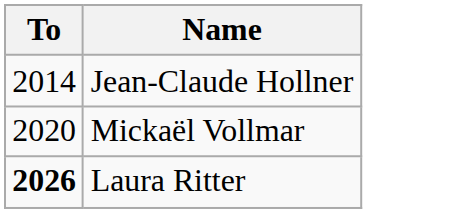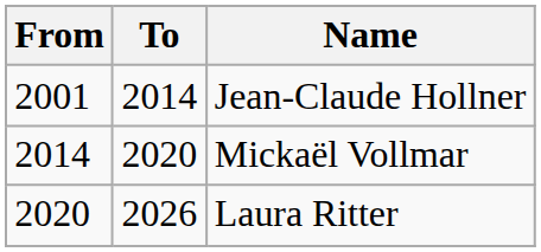 <table class="wikitable">
 <tr>
+<th>From</th>
 <th>To</th>
 <th>Name</th>
 </tr>
 <tr>
+<td>2001</td>
 <td>2014</td>
 <td>Jean-Claude Hollner</td>
 </tr>
 <tr>
+<td>2014</td>
 <td>2020</td>
 <td>Mickaël Vollmar</td>
 </tr>
 <tr>
-<td><strong>2026</strong></td>
+<td>2020</td>
+<td>2026</td>
 <td>Laura Ritter</td>
 </tr>
 </table>
